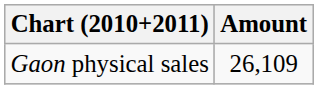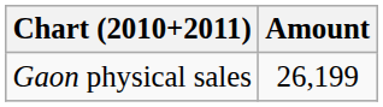 <table class="wikitable">
 <tr>
 <th>Chart (2010+2011)</th>
 <th>Amount</th>
 </tr>
 <tr>
 <td><em>Gaon</em> physical sales</td>
-<td align="center">26,109</td>
+<td align="center">26,199</td>
 </tr>
 </table>
